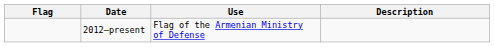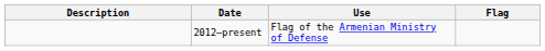 <table class="wikitable">
 <tr>
-<th width="110">Flag</th>
+<th width="250">Description</th>
 <th width="100">Date</th>
 <th width="250">Use</th>
-<th width="250">Description</th>
+<th width="110">Flag</th>
 </tr>
 <tr>
 <td></td>
 <td>2012–present</td>
 <td>Flag of the <a href='#'>Armenian Ministry of Defense</a></td>
 <td></td>
 </tr>
 </table>
